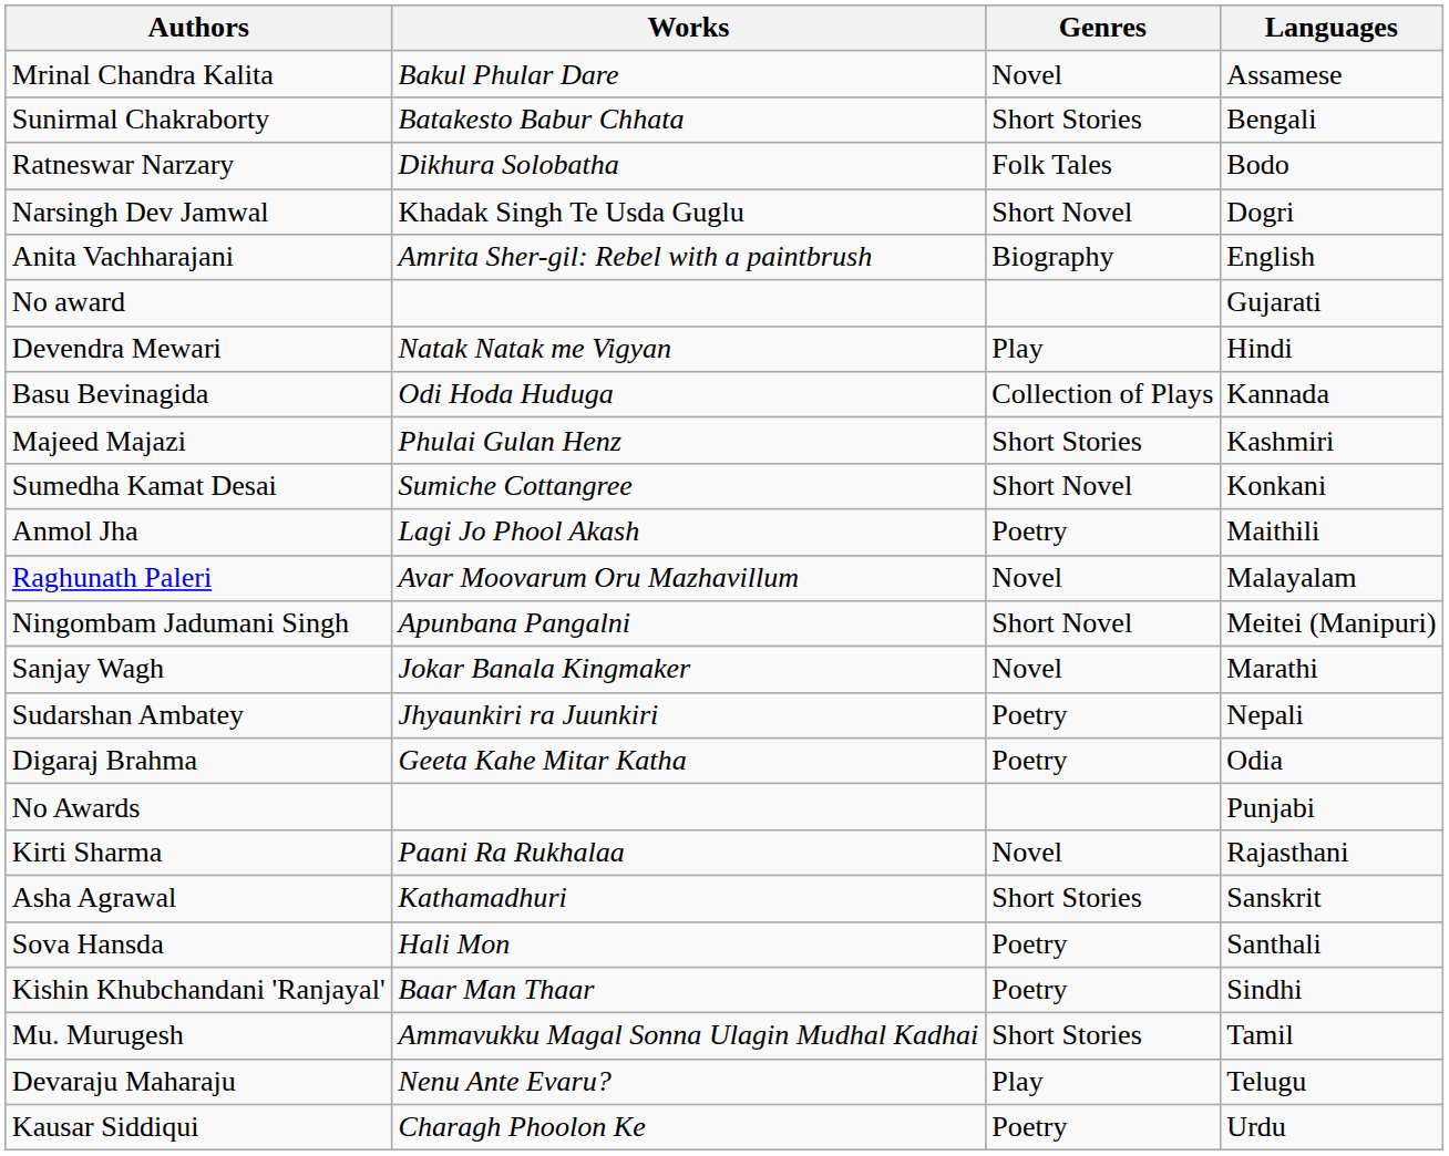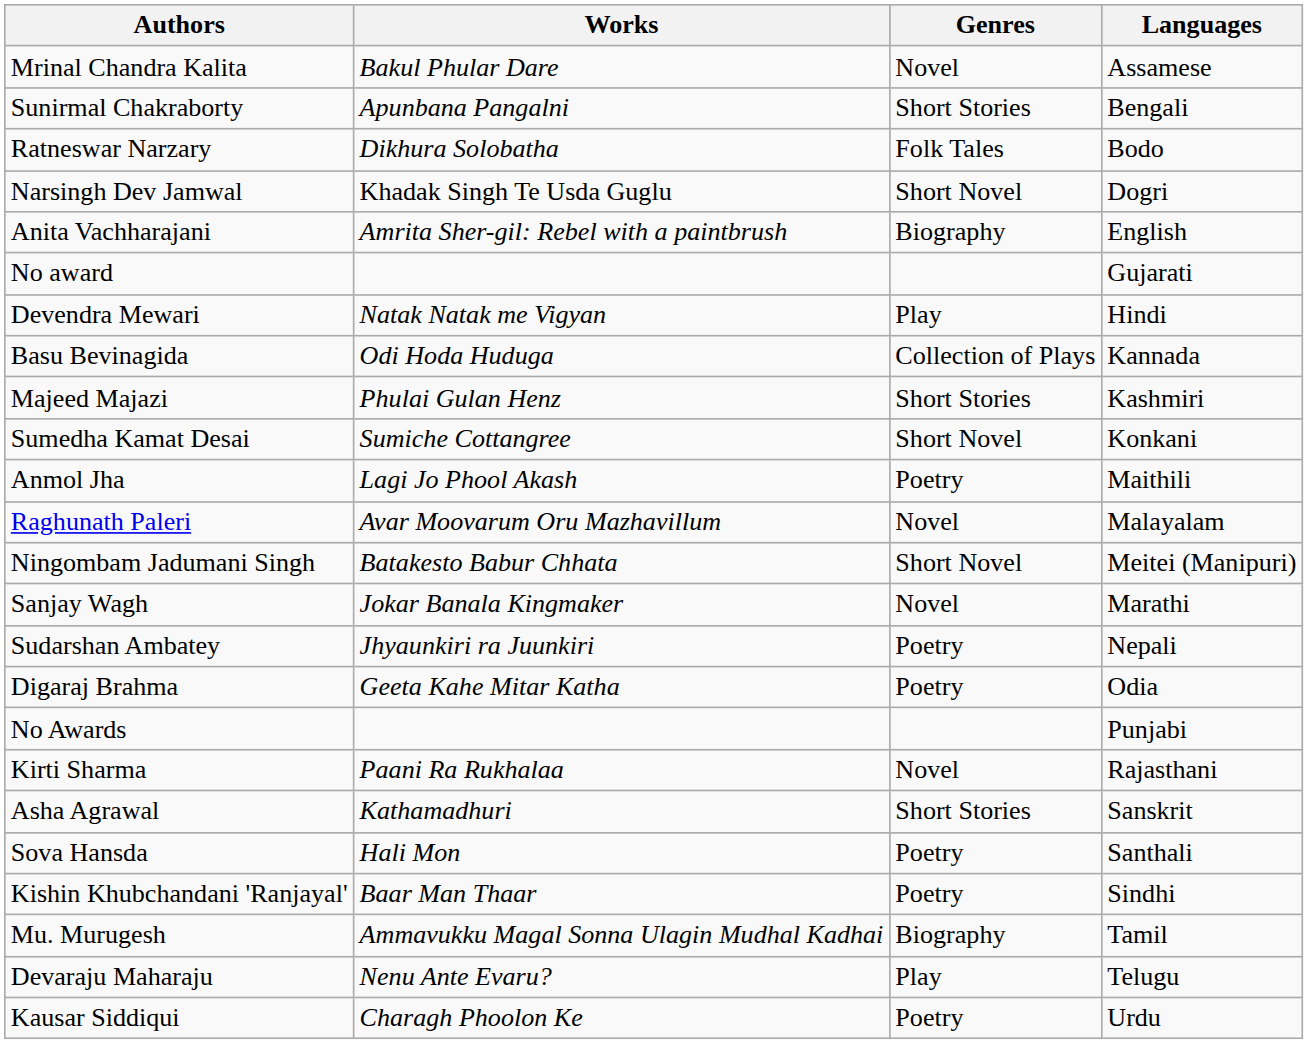 <table class="wikitable sortable">
 <tr>
 <th>Authors</th>
 <th>Works</th>
 <th>Genres</th>
 <th>Languages</th>
 </tr>
 <tr>
 <td>Mrinal Chandra Kalita</td>
 <td><em>Bakul Phular Dare</em></td>
 <td>Novel</td>
 <td>Assamese</td>
 </tr>
 <tr>
 <td>Sunirmal Chakraborty</td>
-<td><em>Batakesto Babur Chhata</em></td>
+<td><em>Apunbana Pangalni</em></td>
 <td>Short Stories</td>
 <td>Bengali</td>
 </tr>
 <tr>
 <td>Ratneswar Narzary</td>
 <td><em>Dikhura Solobatha</em></td>
 <td>Folk Tales</td>
 <td>Bodo</td>
 </tr>
 <tr>
 <td>Narsingh Dev Jamwal</td>
 <td>Khadak Singh Te Usda Guglu</td>
 <td>Short Novel</td>
 <td>Dogri</td>
 </tr>
 <tr>
 <td>Anita Vachharajani</td>
 <td><em>Amrita Sher-gil: Rebel with a paintbrush</em></td>
 <td>Biography</td>
 <td>English</td>
 </tr>
 <tr>
 <td>No award</td>
 <td></td>
 <td></td>
 <td>Gujarati</td>
 </tr>
 <tr>
 <td>Devendra Mewari</td>
 <td><em>Natak Natak me Vigyan</em></td>
 <td>Play</td>
 <td>Hindi</td>
 </tr>
 <tr>
 <td>Basu Bevinagida</td>
 <td><em>Odi Hoda Huduga</em></td>
 <td>Collection of Plays</td>
 <td>Kannada</td>
 </tr>
 <tr>
 <td>Majeed Majazi</td>
 <td><em>Phulai Gulan Henz</em></td>
 <td>Short Stories</td>
 <td>Kashmiri</td>
 </tr>
 <tr>
 <td>Sumedha Kamat Desai</td>
 <td><em>Sumiche Cottangree</em></td>
 <td>Short Novel</td>
 <td>Konkani</td>
 </tr>
 <tr>
 <td>Anmol Jha</td>
 <td><em>Lagi Jo Phool Akash</em></td>
 <td>Poetry</td>
 <td>Maithili</td>
 </tr>
 <tr>
 <td><a href='#'>Raghunath Paleri</a></td>
 <td><em>Avar Moovarum Oru Mazhavillum</em></td>
 <td>Novel</td>
 <td>Malayalam</td>
 </tr>
 <tr>
 <td>Ningombam Jadumani Singh</td>
-<td><em>Apunbana Pangalni</em></td>
+<td><em>Batakesto Babur Chhata</em></td>
 <td>Short Novel</td>
 <td>Meitei (Manipuri)</td>
 </tr>
 <tr>
 <td>Sanjay Wagh</td>
 <td><em>Jokar Banala Kingmaker</em></td>
 <td>Novel</td>
 <td>Marathi</td>
 </tr>
 <tr>
 <td>Sudarshan Ambatey</td>
 <td><em>Jhyaunkiri ra Juunkiri</em></td>
 <td>Poetry</td>
 <td>Nepali</td>
 </tr>
 <tr>
 <td>Digaraj Brahma</td>
 <td><em>Geeta Kahe Mitar Katha</em></td>
 <td>Poetry</td>
 <td>Odia</td>
 </tr>
 <tr>
 <td>No Awards</td>
 <td></td>
 <td></td>
 <td>Punjabi</td>
 </tr>
 <tr>
 <td>Kirti Sharma</td>
 <td><em>Paani Ra Rukhalaa</em></td>
 <td>Novel</td>
 <td>Rajasthani</td>
 </tr>
 <tr>
 <td>Asha Agrawal</td>
 <td><em>Kathamadhuri</em></td>
 <td>Short Stories</td>
 <td>Sanskrit</td>
 </tr>
 <tr>
 <td>Sova Hansda</td>
 <td><em>Hali Mon</em></td>
 <td>Poetry</td>
 <td>Santhali</td>
 </tr>
 <tr>
 <td>Kishin Khubchandani 'Ranjayal'</td>
 <td><em>Baar Man Thaar</em></td>
 <td>Poetry</td>
 <td>Sindhi</td>
 </tr>
 <tr>
 <td>Mu. Murugesh</td>
 <td><em>Ammavukku Magal Sonna Ulagin Mudhal Kadhai</em></td>
-<td>Short Stories</td>
+<td>Biography</td>
 <td>Tamil</td>
 </tr>
 <tr>
 <td>Devaraju Maharaju</td>
 <td><em>Nenu Ante Evaru?</em></td>
 <td>Play</td>
 <td>Telugu</td>
 </tr>
 <tr>
 <td>Kausar Siddiqui</td>
 <td><em>Charagh Phoolon Ke</em></td>
 <td>Poetry</td>
 <td>Urdu</td>
 </tr>
 </table>
